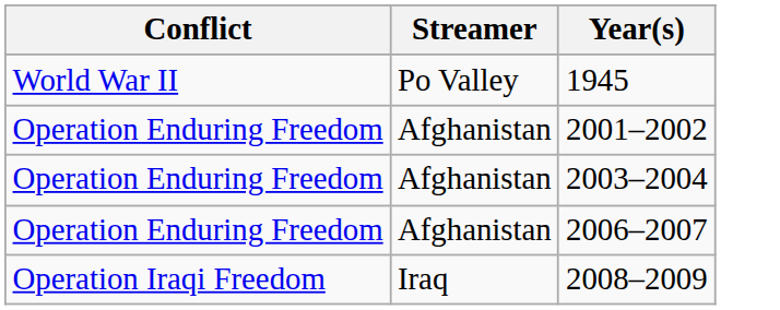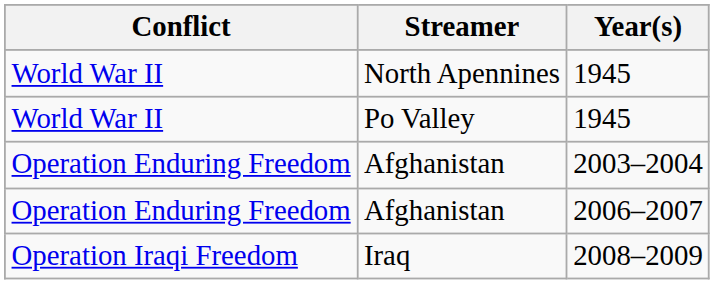 <table class=wikitable>
 <tr>
 <th>Conflict</th>
 <th>Streamer</th>
 <th>Year(s)</th>
 </tr>
 <tr>
 <td><a href='#'>World War II</a></td>
-<td>Po Valley</td>
+<td>North Apennines</td>
 <td>1945</td>
 </tr>
 <tr>
-<td><a href='#'>Operation Enduring Freedom</a></td>
-<td>Afghanistan</td>
-<td>2001–2002</td>
+<td><a href='#'>World War II</a></td>
+<td>Po Valley</td>
+<td>1945</td>
 </tr>
 <tr>
 <td><a href='#'>Operation Enduring Freedom</a></td>
 <td>Afghanistan</td>
 <td>2003–2004</td>
 </tr>
 <tr>
 <td><a href='#'>Operation Enduring Freedom</a></td>
 <td>Afghanistan</td>
 <td>2006–2007</td>
 </tr>
 <tr>
 <td><a href='#'>Operation Iraqi Freedom</a></td>
 <td>Iraq</td>
 <td>2008–2009</td>
 </tr>
 </table>
